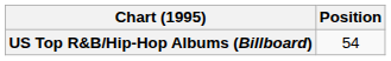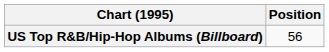 <table class="wikitable plainrowheaders" style="text-align:center">
 <tr>
 <th scope="col">Chart (1995)</th>
 <th scope="col">Position</th>
 </tr>
 <tr>
 <th scope="row">US Top R&B/Hip-Hop Albums (<em>Billboard</em>)</th>
-<td>54</td>
+<td>56</td>
 </tr>
 </table>
